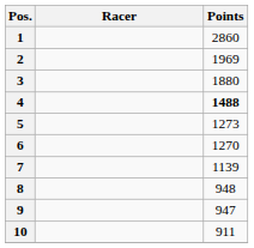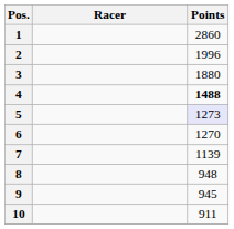 <table class="wikitable sortable plainrowheaders" style="text-align:center;">
 <tr>
 <th scope="col">Pos.</th>
 <th scope="col" style="width:190px;">Racer</th>
 <th style="width:45px;">Points</th>
 </tr>
 <tr>
 <th style="text-align:center;">1</th>
 <td align="left"></td>
 <td>2860</td>
 </tr>
 <tr>
 <th style="text-align:center;">2</th>
 <td align="left"></td>
-<td>1969</td>
+<td>1996</td>
 </tr>
 <tr>
 <th style="text-align:center;">3</th>
 <td align="left"></td>
 <td>1880</td>
 </tr>
 <tr>
 <th style="text-align:center;">4</th>
 <td align="left"></td>
 <td><strong>1488</strong></td>
 </tr>
 <tr>
 <th style="text-align:center;">5</th>
 <td align="left"></td>
-<td>1273</td>
+<td style="background: lavender;">1273</td>
 </tr>
 <tr>
 <th style="text-align:center;">6</th>
 <td align="left"></td>
 <td>1270</td>
 </tr>
 <tr>
 <th style="text-align:center;">7</th>
 <td align="left"></td>
 <td>1139</td>
 </tr>
 <tr>
 <th style="text-align:center;">8</th>
 <td align="left"></td>
 <td>948</td>
 </tr>
 <tr>
 <th style="text-align:center;">9</th>
 <td align="left"></td>
-<td>947</td>
+<td>945</td>
 </tr>
 <tr>
 <th style="text-align:center;">10</th>
 <td align="left"></td>
 <td>911</td>
 </tr>
 <tr>
 </tr>
 </table>
